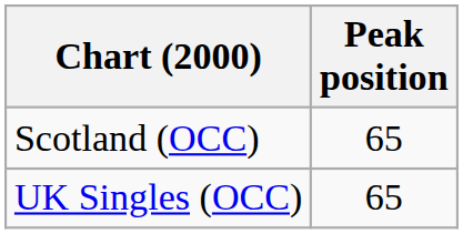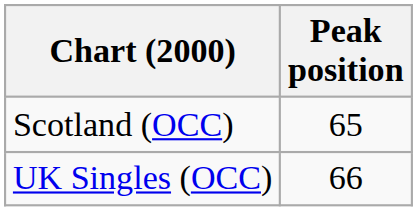 <table class="wikitable sortable">
 <tr>
 <th>Chart (2000)</th>
 <th>Peak<br>position</th>
 </tr>
 <tr>
 <td>Scotland (<a href='#'>OCC</a>)</td>
 <td align="center">65</td>
 </tr>
 <tr>
 <td><a href='#'>UK Singles</a> (<a href='#'>OCC</a>)</td>
-<td align="center">65</td>
+<td align="center">66</td>
 </tr>
 </table>
